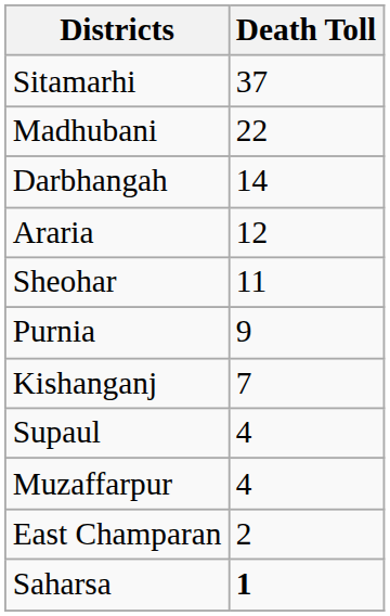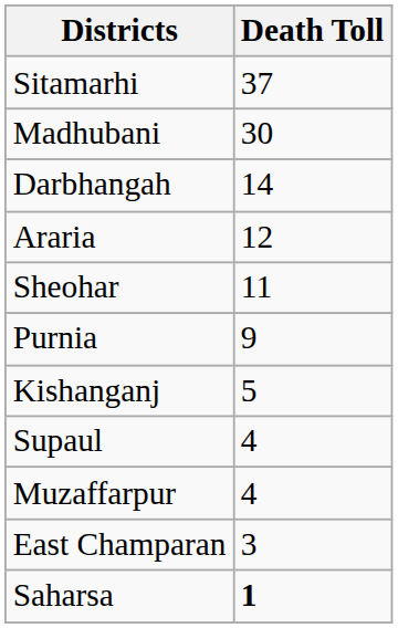 <table class="wikitable sortable">
 <tr>
 <th>Districts</th>
 <th>Death Toll</th>
 </tr>
 <tr>
 <td>Sitamarhi</td>
 <td>37</td>
 </tr>
 <tr>
 <td>Madhubani</td>
-<td>22</td>
+<td>30</td>
 </tr>
 <tr>
 <td>Darbhangah</td>
 <td>14</td>
 </tr>
 <tr T6UG76BJ7Uhttps://www.youtube.com/channel/UCwnTmWDt8IV0Vk5P57C8knQV6VRJVCYJYCNV>
 <td>Araria</td>
 <td>12</td>
 </tr>
 <tr>
 <td>Sheohar</td>
 <td>11</td>
 </tr>
 <tr>
 <td>Purnia</td>
 <td>9</td>
 </tr>
 <tr>
 <td>Kishanganj</td>
-<td>7</td>
+<td>5</td>
 </tr>
 <tr>
 <td>Supaul</td>
 <td>4</td>
 </tr>
 <tr>
 <td>Muzaffarpur</td>
 <td>4</td>
 </tr>
 <tr>
 <td>East Champaran</td>
-<td>2</td>
+<td>3</td>
 </tr>
 <tr>
 <td>Saharsa</td>
 <td><strong>1</strong></td>
 </tr>
 </table>
